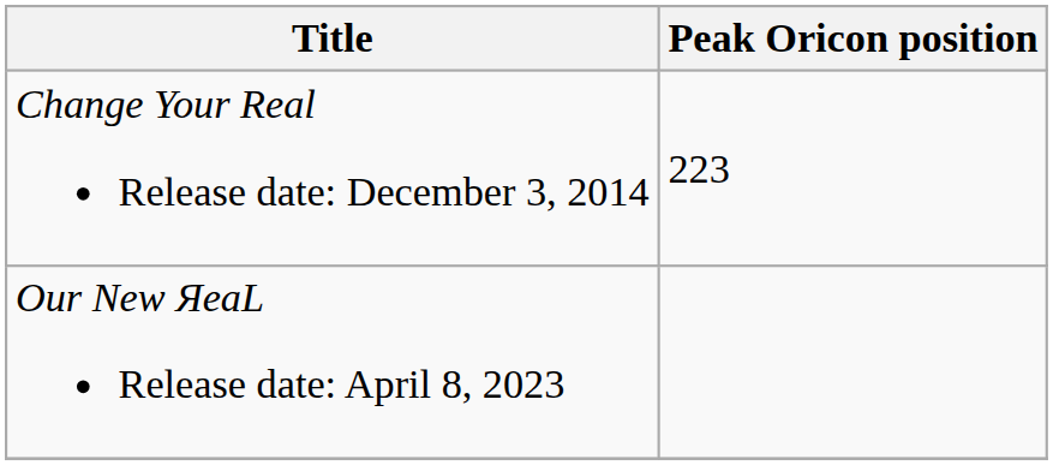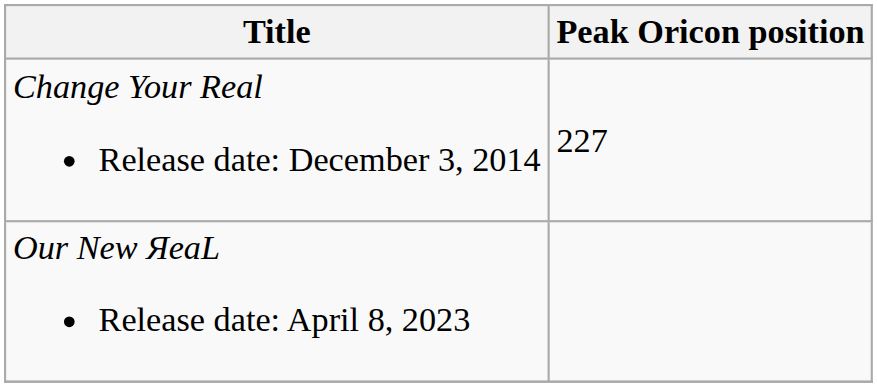 <table class="wikitable">
 <tr>
 <th>Title</th>
 <th>Peak Oricon position</th>
 </tr>
 <tr>
 <td><em>Change Your Real</em><br><ul><li>Release date: December 3, 2014</li></ul></td>
-<td>223</td>
+<td>227</td>
 </tr>
 <tr>
 <td><em>Our New ЯeaL</em><br><ul><li>Release date: April 8, 2023</li></ul></td>
 <td></td>
 </tr>
 <tr>
 </tr>
 </table>
